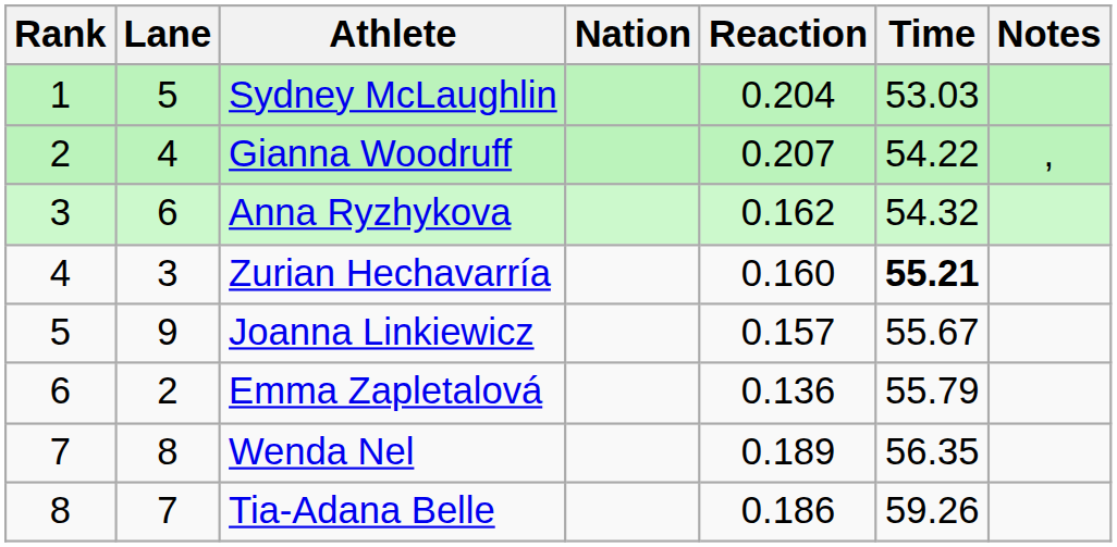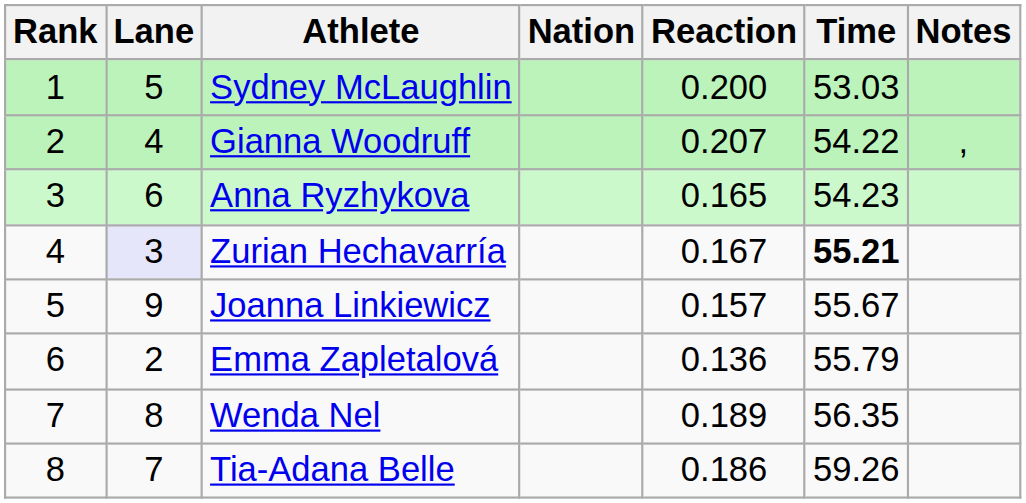 <table class="wikitable sortable" style="text-align:center">
 <tr>
 <th>Rank</th>
 <th>Lane</th>
 <th>Athlete</th>
 <th>Nation</th>
 <th>Reaction</th>
 <th>Time</th>
 <th>Notes</th>
 </tr>
 <tr bgcolor="#bbf3bb">
 <td>1</td>
 <td>5</td>
 <td align="left"><a href='#'>Sydney McLaughlin</a></td>
 <td align="left"></td>
-<td>0.204</td>
+<td>0.200</td>
 <td>53.03</td>
 <td></td>
 </tr>
 <tr bgcolor="#bbf3bb">
 <td>2</td>
 <td>4</td>
 <td align="left"><a href='#'>Gianna Woodruff</a></td>
 <td align="left"></td>
 <td>0.207</td>
 <td>54.22</td>
 <td>, </td>
 </tr>
 <tr bgcolor="ccf9cc">
 <td>3</td>
 <td>6</td>
 <td align="left"><a href='#'>Anna Ryzhykova</a></td>
 <td align="left"></td>
-<td>0.162</td>
-<td>54.32</td>
+<td>0.165</td>
+<td>54.23</td>
 <td></td>
 </tr>
 <tr>
 <td>4</td>
-<td>3</td>
+<td style="background: lavender;">3</td>
 <td align="left"><a href='#'>Zurian Hechavarría</a></td>
 <td align="left"></td>
-<td>0.160</td>
+<td>0.167</td>
 <td><strong>55.21</strong></td>
 <td></td>
 </tr>
 <tr>
 <td>5</td>
 <td>9</td>
 <td align="left"><a href='#'>Joanna Linkiewicz</a></td>
 <td align="left"></td>
 <td>0.157</td>
 <td>55.67</td>
 <td></td>
 </tr>
 <tr>
 <td>6</td>
 <td>2</td>
 <td align="left"><a href='#'>Emma Zapletalová</a></td>
 <td align="left"></td>
 <td>0.136</td>
 <td>55.79</td>
 <td></td>
 </tr>
 <tr>
 <td>7</td>
 <td>8</td>
 <td align="left"><a href='#'>Wenda Nel</a></td>
 <td align="left"></td>
 <td>0.189</td>
 <td>56.35</td>
 <td></td>
 </tr>
 <tr>
 <td>8</td>
 <td>7</td>
 <td align="left"><a href='#'>Tia-Adana Belle</a></td>
 <td align="left"></td>
 <td>0.186</td>
 <td>59.26</td>
 <td></td>
 </tr>
 </table>
